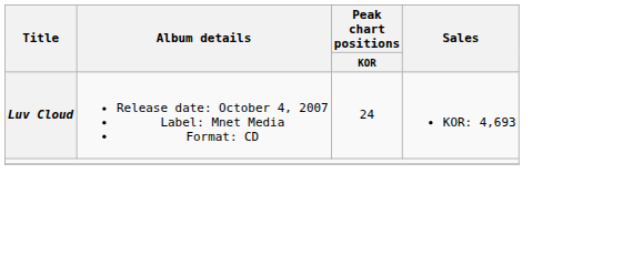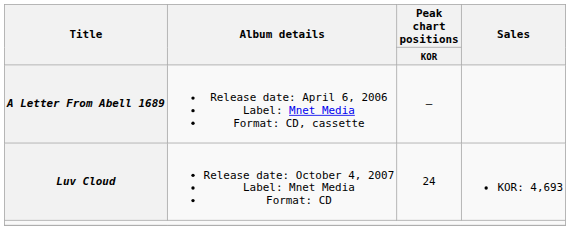 <table class="wikitable plainrowheaders" style="text-align:center;">
 <tr>
 <th scope="col" rowspan="2">Title</th>
 <th rowspan="2" scope="col">Album details</th>
 <th scope="col" colspan="1" style="width:5em;">Peak chart positions</th>
 <th rowspan="2" scope="col">Sales</th>
 </tr>
 <tr>
 <th><small>KOR</small><br></th>
+</tr>
+<tr>
+<th scope="row"><em>A Letter From Abell 1689</em></th>
+<td><br><ul><li>Release date: April 6, 2006</li><li>Label: <a href='#'>Mnet Media</a></li><li>Format: CD, cassette</li></ul></td>
+<td>—</td>
+<td></td>
 </tr>
 <tr>
 <th scope="row"><em>Luv Cloud</em></th>
 <td><br><ul><li>Release date: October 4, 2007</li><li>Label: Mnet Media</li><li>Format: CD</li></ul></td>
 <td>24</td>
 <td><br><ul><li>KOR: 4,693</li></ul></td>
 </tr>
 <tr>
 <td colspan="4"></td>
 </tr>
 <tr>
 </tr>
 </table>
